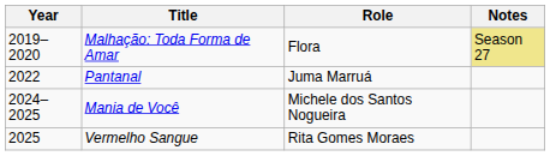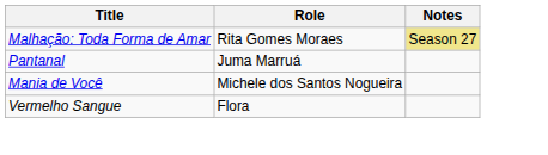 <table class="wikitable plainrowheaders">
 <tr>
-<th>Year</th>
 <th>Title</th>
 <th>Role</th>
 <th>Notes</th>
 </tr>
 <tr>
-<td>2019–2020</td>
 <td><em><a href='#'>Malhação: Toda Forma de Amar</a></em></td>
-<td>Flora</td>
+<td>Rita Gomes Moraes</td>
 <td style="background: khaki;">Season 27</td>
 </tr>
 <tr>
-<td>2022</td>
 <td><em><a href='#'>Pantanal</a></em></td>
 <td>Juma Marruá</td>
 <td></td>
 </tr>
 <tr>
-<td>2024–2025</td>
 <td><em><a href='#'>Mania de Você</a></em></td>
 <td>Michele dos Santos Nogueira</td>
 <td></td>
 </tr>
 <tr>
-<td>2025</td>
 <td><em>Vermelho Sangue</em></td>
-<td>Rita Gomes Moraes</td>
+<td>Flora</td>
 <td></td>
 </tr>
 </table>
